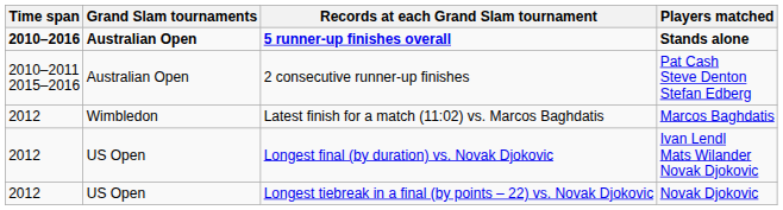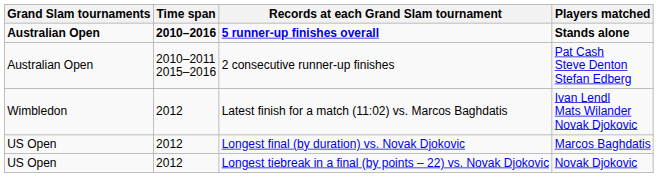 <table class="wikitable collapsible collapsed">
 <tr>
+<th>Grand Slam tournaments</th>
 <th>Time span</th>
-<th>Grand Slam tournaments</th>
 <th>Records at each Grand Slam tournament</th>
 <th>Players matched</th>
 </tr>
 <tr>
+<td><strong>Australian Open</strong></td>
 <td><strong>2010–2016</strong></td>
-<td><strong>Australian Open</strong></td>
 <td><strong><a href='#'>5 runner-up finishes overall</a></strong></td>
 <td><strong>Stands alone</strong></td>
 </tr>
 <tr>
+<td>Australian Open</td>
 <td>2010–2011<br>2015–2016</td>
-<td>Australian Open</td>
 <td>2 consecutive runner-up finishes</td>
 <td><a href='#'>Pat Cash</a><br><a href='#'>Steve Denton</a><br><a href='#'>Stefan Edberg</a></td>
 </tr>
 <tr>
+<td>Wimbledon</td>
 <td>2012</td>
-<td>Wimbledon</td>
 <td>Latest finish for a match (11:02) vs. Marcos Baghdatis</td>
+<td><a href='#'>Ivan Lendl</a><br><a href='#'>Mats Wilander</a><br><a href='#'>Novak Djokovic</a></td>
+</tr>
+<tr>
+<td>US Open</td>
+<td>2012</td>
+<td><a href='#'>Longest final (by duration) vs. Novak Djokovic</a></td>
 <td><a href='#'>Marcos Baghdatis</a></td>
 </tr>
 <tr>
+<td>US Open</td>
 <td>2012</td>
-<td>US Open</td>
-<td><a href='#'>Longest final (by duration) vs. Novak Djokovic</a></td>
-<td><a href='#'>Ivan Lendl</a><br><a href='#'>Mats Wilander</a><br><a href='#'>Novak Djokovic</a></td>
-</tr>
-<tr>
-<td>2012</td>
-<td>US Open</td>
 <td><a href='#'>Longest tiebreak in a final (by points – 22) vs. Novak Djokovic</a></td>
 <td><a href='#'>Novak Djokovic</a></td>
 </tr>
 </table>
